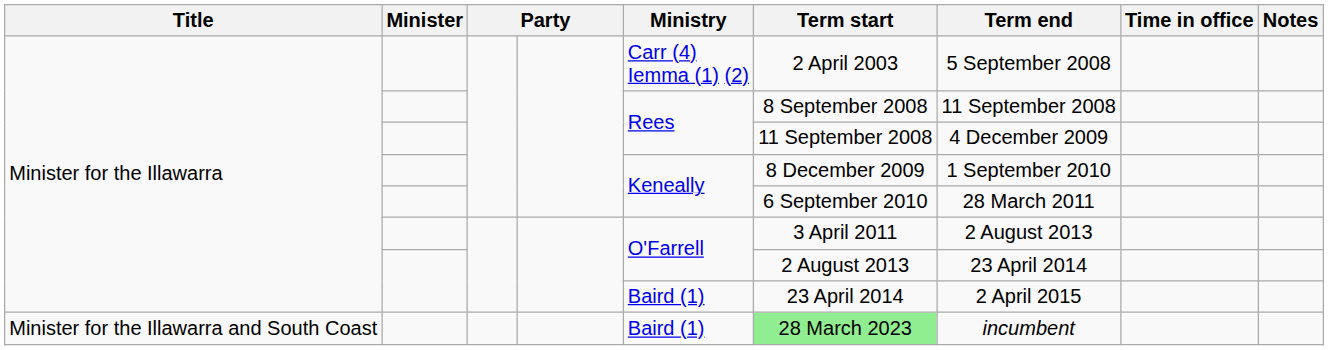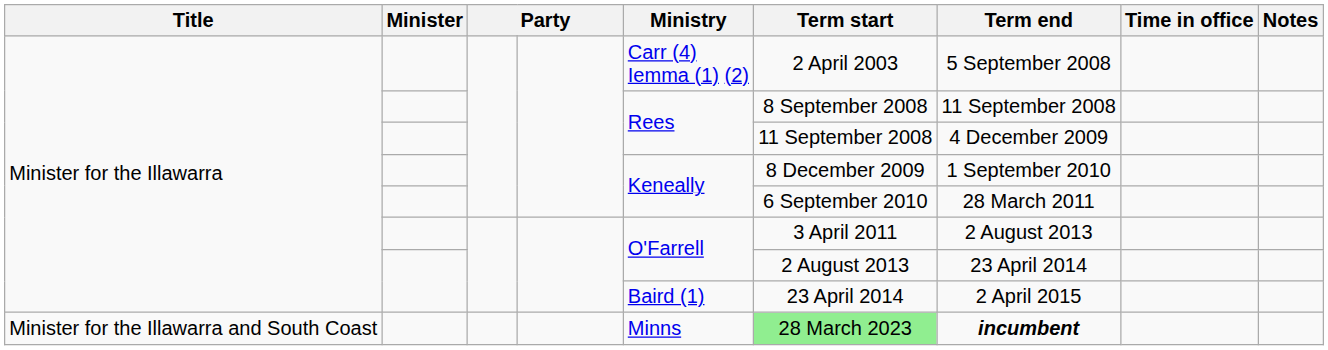 <table class="wikitable sortable">
 <tr>
 <th>Title</th>
 <th>Minister</th>
 <th colspan=2>Party</th>
 <th>Ministry</th>
 <th>Term start</th>
 <th>Term end</th>
 <th>Time in office</th>
 <th class="unsortable">Notes</th>
 </tr>
 <tr>
 <td rowspan=8>Minister for the Illawarra</td>
 <td></td>
 <td rowspan=5 > </td>
 <td rowspan=5 width=8%></td>
 <td><a href='#'>Carr (4)</a><br><a href='#'>Iemma (1)</a> <a href='#'>(2)</a></td>
 <td align=center>2 April 2003</td>
 <td align=center>5 September 2008</td>
 <td align=right></td>
 <td></td>
 </tr>
 <tr>
 <td></td>
 <td rowspan=2><a href='#'>Rees</a></td>
 <td align=center>8 September 2008</td>
 <td align=center>11 September 2008</td>
 <td align=right></td>
 <td></td>
 </tr>
 <tr>
 <td></td>
 <td align=center>11 September 2008</td>
 <td align=center>4 December 2009</td>
 <td align=right></td>
 <td></td>
 </tr>
 <tr>
 <td></td>
 <td rowspan=2><a href='#'>Keneally</a></td>
 <td align=center>8 December 2009</td>
 <td align=center>1 September 2010</td>
 <td align=right></td>
 <td></td>
 </tr>
 <tr>
 <td></td>
 <td align=center>6 September 2010</td>
 <td align=center>28 March 2011</td>
 <td align=right></td>
 <td></td>
 </tr>
 <tr>
 <td></td>
 <td rowspan=3 > </td>
 <td rowspan=3></td>
 <td rowspan=2><a href='#'>O'Farrell</a></td>
 <td align=center>3 April 2011</td>
 <td align=center>2 August 2013</td>
 <td align=right></td>
 <td></td>
 </tr>
 <tr>
 <td rowspan=2></td>
 <td align=center>2 August 2013</td>
 <td align=center>23 April 2014</td>
 <td align=right></td>
 <td></td>
 </tr>
 <tr>
 <td><a href='#'>Baird (1)</a></td>
 <td align=center>23 April 2014</td>
 <td align=center>2 April 2015</td>
 <td align=right></td>
 <td></td>
 </tr>
 <tr>
 <td rowspan=1>Minister for the Illawarra and South Coast</td>
 <td></td>
 <td rowspan=1 > </td>
 <td rowspan=1 width=8%></td>
-<td><a href='#'>Baird (1)</a></td>
+<td><a href='#'>Minns</a></td>
 <td align=center style="background: lightgreen;">28 March 2023</td>
-<td align=center><em>incumbent</em></td>
+<td align=center><strong><em>incumbent</em></strong></td>
 <td align=right></td>
 </tr>
 </table>
